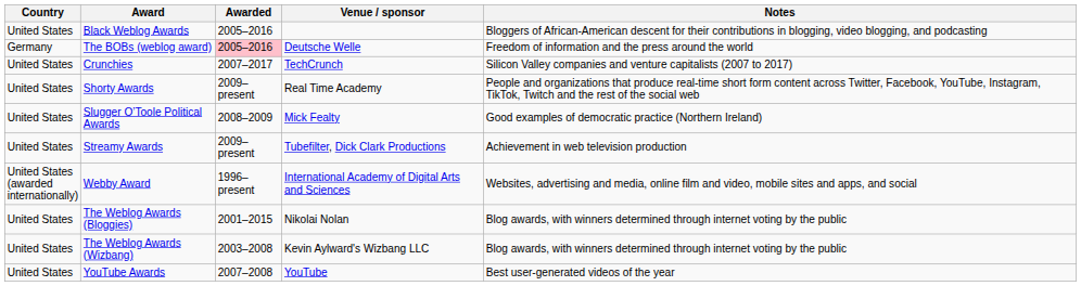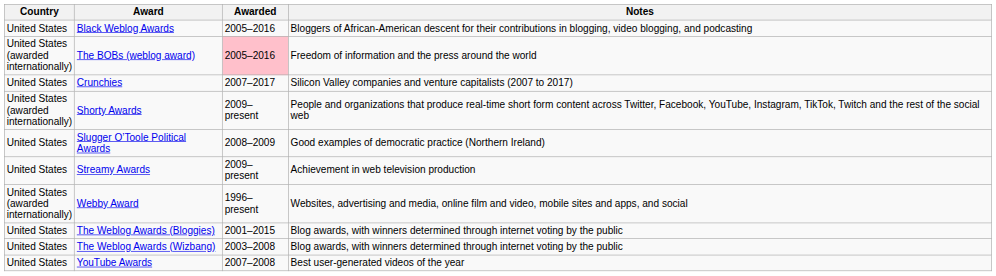 <table class="wikitable sortable">
 <tr>
 <th style="width:6em;">Country</th>
 <th>Award</th>
 <th>Awarded</th>
-<th>Venue / sponsor</th>
 <th>Notes</th>
 </tr>
 <tr>
 <td>United States</td>
 <td><a href='#'>Black Weblog Awards</a></td>
 <td>2005–2016</td>
-<td></td>
 <td>Bloggers of African-American descent for their contributions in blogging, video blogging, and podcasting</td>
 </tr>
 <tr>
-<td>Germany</td>
+<td>United States<br>(awarded internationally)</td>
 <td><a href='#'>The BOBs (weblog award)</a></td>
 <td style="background: pink;">2005–2016</td>
-<td><a href='#'>Deutsche Welle</a></td>
 <td>Freedom of information and the press around the world</td>
 </tr>
 <tr>
 <td>United States</td>
 <td><a href='#'>Crunchies</a></td>
 <td>2007–2017</td>
-<td><a href='#'>TechCrunch</a></td>
 <td>Silicon Valley companies and venture capitalists (2007 to 2017)</td>
 </tr>
 <tr>
-<td>United States</td>
+<td>United States<br>(awarded internationally)</td>
 <td><a href='#'>Shorty Awards</a></td>
 <td>2009–present</td>
-<td>Real Time Academy</td>
 <td>People and organizations that produce real-time short form content across Twitter, Facebook, YouTube, Instagram, TikTok, Twitch and the rest of the social web</td>
 </tr>
 <tr>
 <td>United States</td>
 <td><a href='#'>Slugger O’Toole Political Awards</a></td>
 <td>2008–2009</td>
-<td><a href='#'>Mick Fealty</a></td>
 <td>Good examples of democratic practice (Northern Ireland)</td>
 </tr>
 <tr>
 <td>United States</td>
 <td><a href='#'>Streamy Awards</a></td>
 <td>2009–present</td>
-<td><a href='#'>Tubefilter</a>, <a href='#'>Dick Clark Productions</a></td>
 <td>Achievement in web television production</td>
 </tr>
 <tr>
 <td>United States (awarded internationally)</td>
 <td><a href='#'>Webby Award</a></td>
 <td>1996–present</td>
-<td><a href='#'>International Academy of Digital Arts and Sciences</a></td>
 <td>Websites, advertising and media, online film and video, mobile sites and apps, and social</td>
 </tr>
 <tr>
 <td>United States</td>
 <td><a href='#'>The Weblog Awards (Bloggies)</a></td>
 <td>2001–2015</td>
-<td>Nikolai Nolan</td>
 <td>Blog awards, with winners determined through internet voting by the public</td>
 </tr>
 <tr>
 <td>United States</td>
 <td><a href='#'>The Weblog Awards (Wizbang)</a></td>
 <td>2003–2008</td>
-<td>Kevin Aylward's Wizbang LLC</td>
 <td>Blog awards, with winners determined through internet voting by the public</td>
 </tr>
 <tr>
 <td>United States</td>
 <td><a href='#'>YouTube Awards</a></td>
 <td>2007–2008</td>
-<td><a href='#'>YouTube</a></td>
 <td>Best user-generated videos of the year</td>
 </tr>
 </table>
